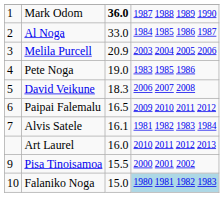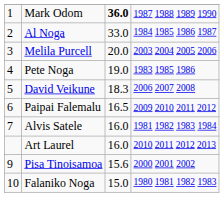 <table class="wikitable">
 <tr>
 </tr>
 <tr>
 <td>1</td>
 <td>Mark Odom</td>
 <td><strong>36.0</strong></td>
 <td style="font-size:80%;"><a href='#'>1987</a> <a href='#'>1988</a> <a href='#'>1989</a> <a href='#'>1990</a></td>
 </tr>
 <tr>
 <td>2</td>
 <td><a href='#'>Al Noga</a></td>
 <td>33.0</td>
 <td style="font-size:80%;"><a href='#'>1984</a> <a href='#'>1985</a> <a href='#'>1986</a> <a href='#'>1987</a></td>
 </tr>
 <tr>
 <td>3</td>
 <td><a href='#'>Melila Purcell</a></td>
-<td>20.9</td>
+<td>20.0</td>
 <td style="font-size:80%;"><a href='#'>2003</a> <a href='#'>2004</a> <a href='#'>2005</a> <a href='#'>2006</a></td>
 </tr>
 <tr>
 <td>4</td>
 <td>Pete Noga</td>
 <td>19.0</td>
 <td style="font-size:80%;"><a href='#'>1983</a> <a href='#'>1985</a> <a href='#'>1986</a></td>
 </tr>
 <tr>
 <td>5</td>
 <td><a href='#'>David Veikune</a></td>
 <td>18.3</td>
 <td style="font-size:80%;"><a href='#'>2006</a> <a href='#'>2007</a> <a href='#'>2008</a></td>
 </tr>
 <tr>
 <td>6</td>
 <td>Paipai Falemalu</td>
 <td>16.5</td>
 <td style="font-size:80%;"><a href='#'>2009</a> <a href='#'>2010</a> <a href='#'>2011</a> <a href='#'>2012</a></td>
 </tr>
 <tr>
 <td>7</td>
 <td>Alvis Satele</td>
-<td>16.1</td>
+<td>16.0</td>
 <td style="font-size:80%;"><a href='#'>1981</a> <a href='#'>1982</a> <a href='#'>1983</a> <a href='#'>1984</a></td>
 </tr>
 <tr>
 <td></td>
 <td>Art Laurel</td>
 <td>16.0</td>
 <td style="font-size:80%;"><a href='#'>2010</a> <a href='#'>2011</a> <a href='#'>2012</a> <a href='#'>2013</a></td>
 </tr>
 <tr>
 <td>9</td>
 <td><a href='#'>Pisa Tinoisamoa</a></td>
-<td>15.5</td>
+<td>15.6</td>
 <td style="font-size:80%;"><a href='#'>2000</a> <a href='#'>2001</a> <a href='#'>2002</a></td>
 </tr>
 <tr>
 <td>10</td>
 <td>Falaniko Noga</td>
 <td>15.0</td>
-<td style="background: lightblue; font-size:80%;"><a href='#'>1980</a> <a href='#'>1981</a> <a href='#'>1982</a> <a href='#'>1983</a></td>
+<td style="font-size:80%;"><a href='#'>1980</a> <a href='#'>1981</a> <a href='#'>1982</a> <a href='#'>1983</a></td>
 </tr>
 </table>
